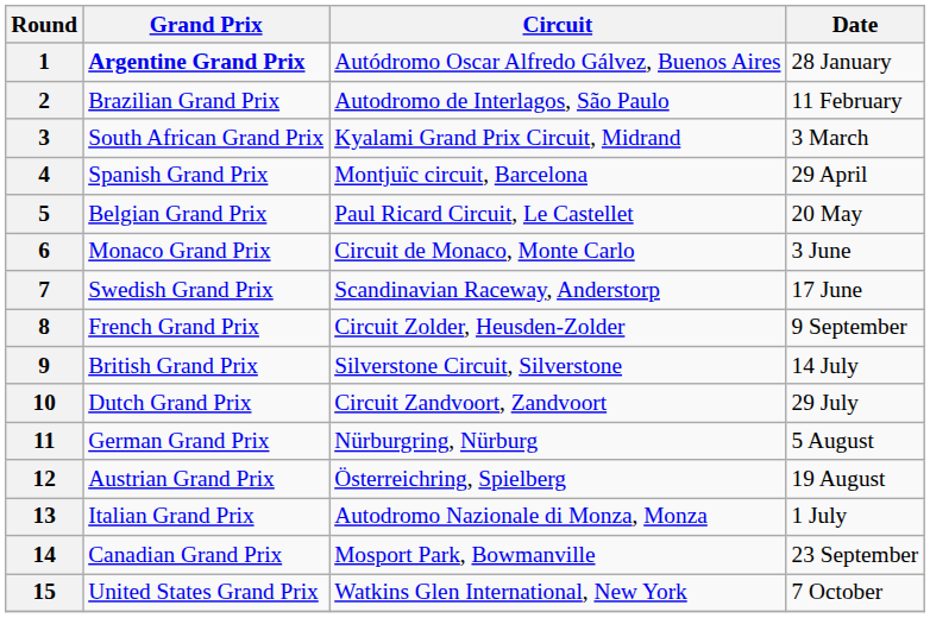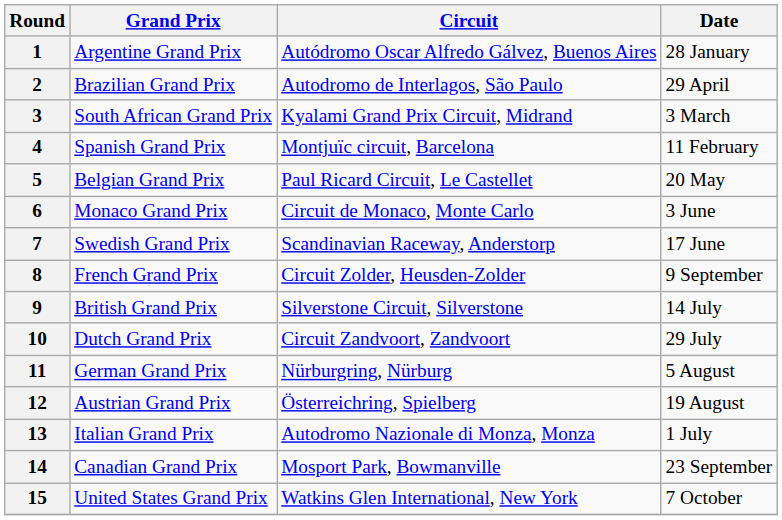 <table class="wikitable" style="font-size: 85%;">
 <tr>
 <th>Round</th>
 <th><a href='#'>Grand Prix</a></th>
 <th><a href='#'>Circuit</a></th>
 <th>Date</th>
 </tr>
 <tr>
 <th>1</th>
-<td><strong><a href='#'>Argentine Grand Prix</a></strong></td>
+<td><a href='#'>Argentine Grand Prix</a></td>
 <td> <a href='#'>Autódromo Oscar Alfredo Gálvez</a>, <a href='#'>Buenos Aires</a></td>
 <td>28 January</td>
 </tr>
 <tr>
 <th>2</th>
 <td><a href='#'>Brazilian Grand Prix</a></td>
 <td> <a href='#'>Autodromo de Interlagos</a>, <a href='#'>São Paulo</a></td>
-<td>11 February</td>
+<td>29 April</td>
 </tr>
 <tr>
 <th>3</th>
 <td><a href='#'>South African Grand Prix</a></td>
 <td> <a href='#'>Kyalami Grand Prix Circuit</a>, <a href='#'>Midrand</a></td>
 <td>3 March</td>
 </tr>
 <tr>
 <th>4</th>
 <td><a href='#'>Spanish Grand Prix</a></td>
 <td> <a href='#'>Montjuïc circuit</a>, <a href='#'>Barcelona</a></td>
-<td>29 April</td>
+<td>11 February</td>
 </tr>
 <tr>
 <th>5</th>
 <td><a href='#'>Belgian Grand Prix</a></td>
 <td> <a href='#'>Paul Ricard Circuit</a>, <a href='#'>Le Castellet</a></td>
 <td>20 May</td>
 </tr>
 <tr>
 <th>6</th>
 <td><a href='#'>Monaco Grand Prix</a></td>
 <td> <a href='#'>Circuit de Monaco</a>, <a href='#'>Monte Carlo</a></td>
 <td>3 June</td>
 </tr>
 <tr>
 <th>7</th>
 <td><a href='#'>Swedish Grand Prix</a></td>
 <td> <a href='#'>Scandinavian Raceway</a>, <a href='#'>Anderstorp</a></td>
 <td>17 June</td>
 </tr>
 <tr>
 <th>8</th>
 <td><a href='#'>French Grand Prix</a></td>
 <td> <a href='#'>Circuit Zolder</a>, <a href='#'>Heusden-Zolder</a></td>
 <td>9 September</td>
 </tr>
 <tr>
 <th>9</th>
 <td><a href='#'>British Grand Prix</a></td>
 <td> <a href='#'>Silverstone Circuit</a>, <a href='#'>Silverstone</a></td>
 <td>14 July</td>
 </tr>
 <tr>
 <th>10</th>
 <td><a href='#'>Dutch Grand Prix</a></td>
 <td> <a href='#'>Circuit Zandvoort</a>, <a href='#'>Zandvoort</a></td>
 <td>29 July</td>
 </tr>
 <tr>
 <th>11</th>
 <td><a href='#'>German Grand Prix</a></td>
 <td> <a href='#'>Nürburgring</a>, <a href='#'>Nürburg</a></td>
 <td>5 August</td>
 </tr>
 <tr>
 <th>12</th>
 <td><a href='#'>Austrian Grand Prix</a></td>
 <td> <a href='#'>Österreichring</a>, <a href='#'>Spielberg</a></td>
 <td>19 August</td>
 </tr>
 <tr>
 <th>13</th>
 <td><a href='#'>Italian Grand Prix</a></td>
 <td> <a href='#'>Autodromo Nazionale di Monza</a>, <a href='#'>Monza</a></td>
 <td>1 July</td>
 </tr>
 <tr>
 <th>14</th>
 <td><a href='#'>Canadian Grand Prix</a></td>
 <td> <a href='#'>Mosport Park</a>, <a href='#'>Bowmanville</a></td>
 <td>23 September</td>
 </tr>
 <tr>
 <th>15</th>
 <td><a href='#'>United States Grand Prix</a></td>
 <td> <a href='#'>Watkins Glen International</a>, <a href='#'>New York</a></td>
 <td>7 October</td>
 </tr>
 <tr>
 </tr>
 </table>
